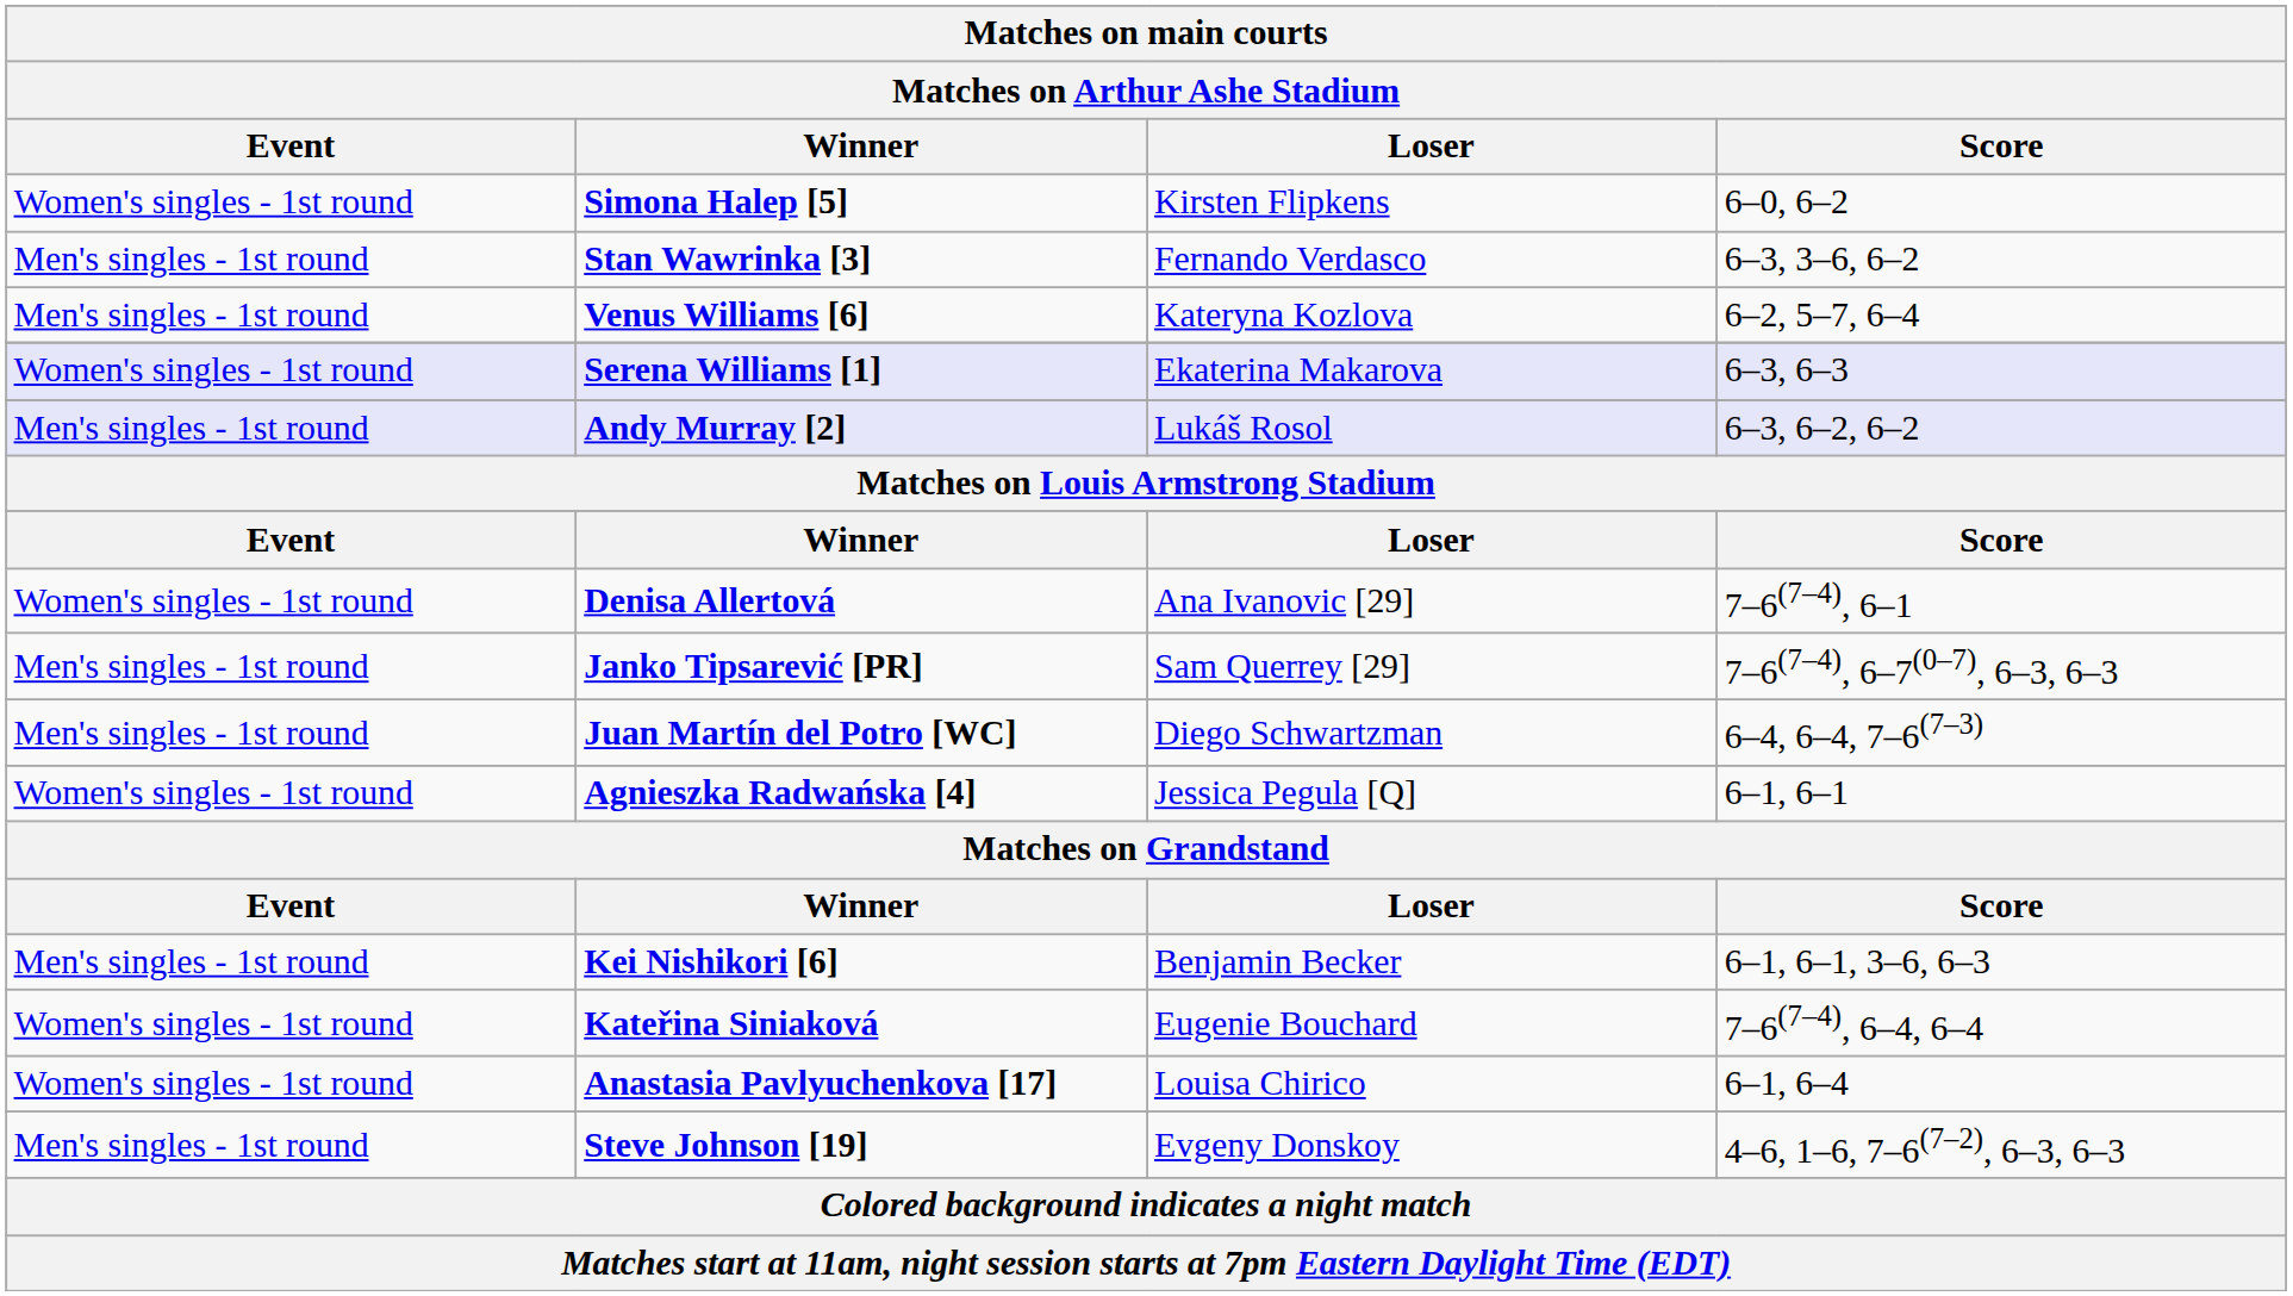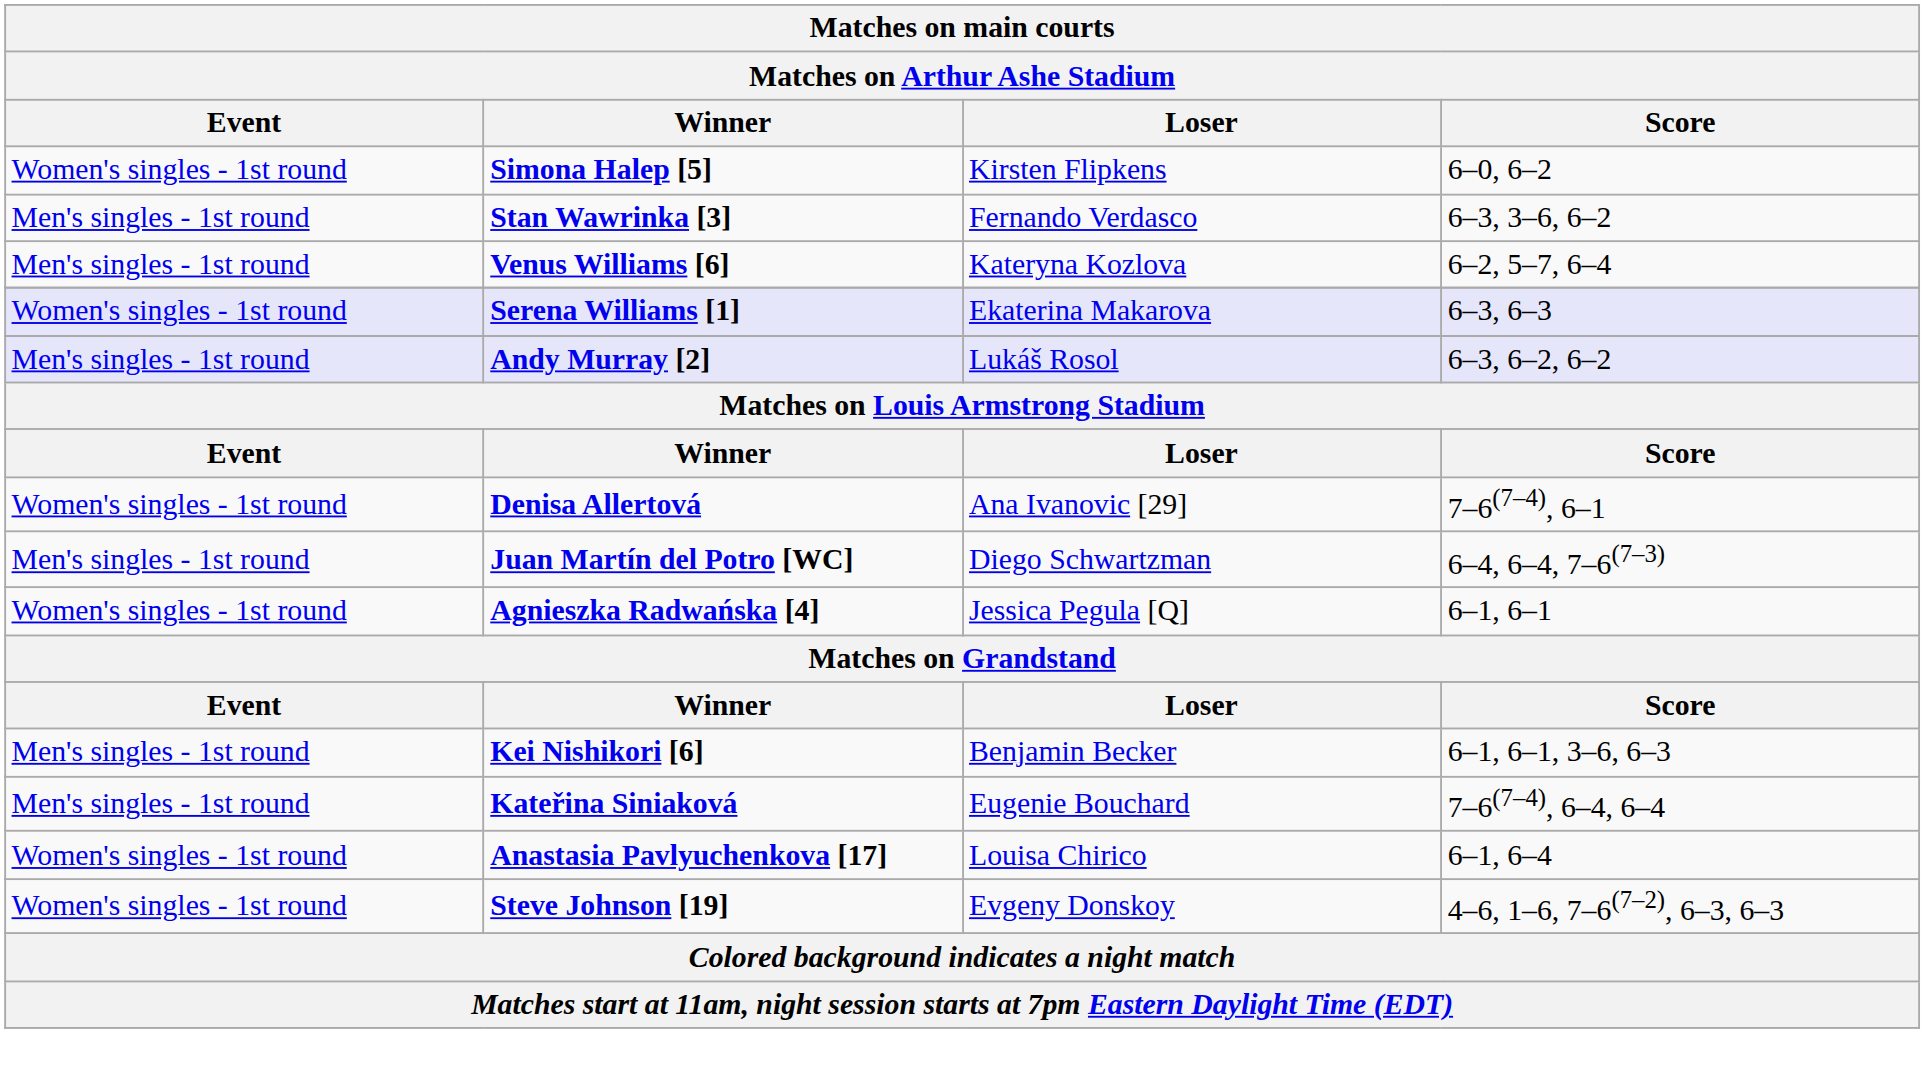 <table class="wikitable" style="margin:auto;">
 <tr>
 <th colspan="4" style="white-space:nowrap;">Matches on main courts</th>
 </tr>
 <tr>
 <th colspan="4"><strong>Matches on <a href='#'>Arthur Ashe Stadium</a></strong></th>
 </tr>
 <tr>
 <th width=250>Event</th>
 <th width=250>Winner</th>
 <th width=250>Loser</th>
 <th width=250>Score</th>
 </tr>
 <tr>
 <td><a href='#'>Women's singles - 1st round</a></td>
 <td><strong> <a href='#'>Simona Halep</a> [5]</strong></td>
 <td> <a href='#'>Kirsten Flipkens</a></td>
 <td>6–0, 6–2</td>
 </tr>
 <tr>
 <td><a href='#'>Men's singles - 1st round</a></td>
 <td><strong> <a href='#'>Stan Wawrinka</a> [3]</strong></td>
 <td> <a href='#'>Fernando Verdasco</a></td>
 <td>6–3, 3–6, 6–2</td>
 </tr>
 <tr>
 <td><a href='#'>Men's singles - 1st round</a></td>
 <td><strong> <a href='#'>Venus Williams</a> [6]</strong></td>
 <td> <a href='#'>Kateryna Kozlova</a></td>
 <td>6–2, 5–7, 6–4</td>
 </tr>
 <tr>
 </tr>
 <tr bgcolor=lavender>
 <td><a href='#'>Women's singles - 1st round</a></td>
 <td><strong> <a href='#'>Serena Williams</a> [1]</strong></td>
 <td> <a href='#'>Ekaterina Makarova</a></td>
 <td>6–3, 6–3</td>
 </tr>
 <tr>
 </tr>
 <tr bgcolor=lavender>
 <td><a href='#'>Men's singles - 1st round</a></td>
 <td><strong> <a href='#'>Andy Murray</a> [2]</strong></td>
 <td> <a href='#'>Lukáš Rosol</a></td>
 <td>6–3, 6–2, 6–2</td>
 </tr>
 <tr>
 <th colspan="4"><strong>Matches on <a href='#'>Louis Armstrong Stadium</a></strong></th>
 </tr>
 <tr>
 <th width=250>Event</th>
 <th width=250>Winner</th>
 <th width=250>Loser</th>
 <th width=250>Score</th>
 </tr>
 <tr>
 <td><a href='#'>Women's singles - 1st round</a></td>
 <td><strong> <a href='#'>Denisa Allertová</a> </strong></td>
 <td> <a href='#'>Ana Ivanovic</a> [29]</td>
 <td>7–6<sup>(7–4)</sup>, 6–1</td>
 </tr>
 <tr>
 <td><a href='#'>Men's singles - 1st round</a></td>
-<td><strong> <a href='#'>Janko Tipsarević</a> [PR]</strong></td>
-<td> <a href='#'>Sam Querrey</a> [29]</td>
-<td>7–6<sup>(7–4)</sup>, 6–7<sup>(0–7)</sup>, 6–3, 6–3</td>
-</tr>
-<tr>
-<td><a href='#'>Men's singles - 1st round</a></td>
 <td><strong> <a href='#'>Juan Martín del Potro</a> [WC]</strong></td>
 <td> <a href='#'>Diego Schwartzman</a></td>
 <td>6–4, 6–4, 7–6<sup>(7–3)</sup></td>
 </tr>
 <tr>
 <td><a href='#'>Women's singles - 1st round</a></td>
 <td><strong> <a href='#'>Agnieszka Radwańska</a> [4]</strong></td>
 <td> <a href='#'>Jessica Pegula</a> [Q]</td>
 <td>6–1, 6–1</td>
 </tr>
 <tr>
 <th colspan="4"><strong>Matches on <a href='#'>Grandstand</a></strong></th>
 </tr>
 <tr>
 <th width=250>Event</th>
 <th width=250>Winner</th>
 <th width=250>Loser</th>
 <th width=250>Score</th>
 </tr>
 <tr>
 <td><a href='#'>Men's singles - 1st round</a></td>
 <td><strong> <a href='#'>Kei Nishikori</a> [6]</strong></td>
 <td> <a href='#'>Benjamin Becker</a></td>
 <td>6–1, 6–1, 3–6, 6–3</td>
 </tr>
 <tr>
-<td><a href='#'>Women's singles - 1st round</a></td>
+<td><a href='#'>Men's singles - 1st round</a></td>
 <td><strong> <a href='#'>Kateřina Siniaková</a></strong></td>
 <td> <a href='#'>Eugenie Bouchard</a></td>
 <td>7–6<sup>(7–4)</sup>, 6–4, 6–4</td>
 </tr>
 <tr>
 <td><a href='#'>Women's singles - 1st round</a></td>
 <td><strong> <a href='#'>Anastasia Pavlyuchenkova</a> [17]</strong></td>
 <td> <a href='#'>Louisa Chirico</a></td>
 <td>6–1, 6–4</td>
 </tr>
 <tr>
-<td><a href='#'>Men's singles - 1st round</a></td>
+<td><a href='#'>Women's singles - 1st round</a></td>
 <td><strong> <a href='#'>Steve Johnson</a> [19]</strong></td>
 <td> <a href='#'>Evgeny Donskoy</a></td>
 <td>4–6, 1–6, 7–6<sup>(7–2)</sup>, 6–3, 6–3</td>
 </tr>
 <tr>
 <th colspan=4><em>Colored background indicates a night match</em></th>
 </tr>
 <tr>
 <th colspan=4><em>Matches start at 11am, night session starts at 7pm <a href='#'>Eastern Daylight Time (EDT)</a></em></th>
 </tr>
 </table>
